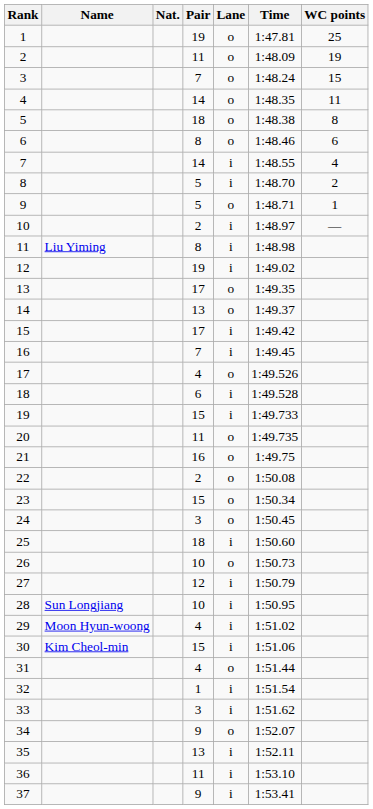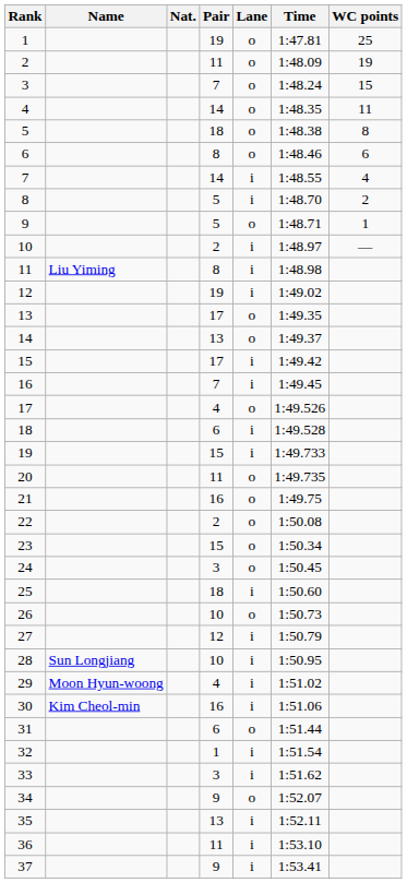 <table class="wikitable sortable" style="text-align:center">
 <tr>
 <th>Rank</th>
 <th>Name</th>
 <th>Nat.</th>
 <th>Pair</th>
 <th>Lane</th>
 <th>Time</th>
 <th>WC points</th>
 </tr>
 <tr>
 <td>1</td>
 <td align=left></td>
 <td></td>
 <td>19</td>
 <td>o</td>
 <td>1:47.81</td>
 <td>25</td>
 </tr>
 <tr>
 <td>2</td>
 <td align=left></td>
 <td></td>
 <td>11</td>
 <td>o</td>
 <td>1:48.09</td>
 <td>19</td>
 </tr>
 <tr>
 <td>3</td>
 <td align=left></td>
 <td></td>
 <td>7</td>
 <td>o</td>
 <td>1:48.24</td>
 <td>15</td>
 </tr>
 <tr>
 <td>4</td>
 <td align=left></td>
 <td></td>
 <td>14</td>
 <td>o</td>
 <td>1:48.35</td>
 <td>11</td>
 </tr>
 <tr>
 <td>5</td>
 <td align=left></td>
 <td></td>
 <td>18</td>
 <td>o</td>
 <td>1:48.38</td>
 <td>8</td>
 </tr>
 <tr>
 <td>6</td>
 <td align=left></td>
 <td></td>
 <td>8</td>
 <td>o</td>
 <td>1:48.46</td>
 <td>6</td>
 </tr>
 <tr>
 <td>7</td>
 <td align=left></td>
 <td></td>
 <td>14</td>
 <td>i</td>
 <td>1:48.55</td>
 <td>4</td>
 </tr>
 <tr>
 <td>8</td>
 <td align=left></td>
 <td></td>
 <td>5</td>
 <td>i</td>
 <td>1:48.70</td>
 <td>2</td>
 </tr>
 <tr>
 <td>9</td>
 <td align=left></td>
 <td></td>
 <td>5</td>
 <td>o</td>
 <td>1:48.71</td>
 <td>1</td>
 </tr>
 <tr>
 <td>10</td>
 <td align=left></td>
 <td></td>
 <td>2</td>
 <td>i</td>
 <td>1:48.97</td>
 <td>—</td>
 </tr>
 <tr>
 <td>11</td>
 <td align=left><a href='#'>Liu Yiming</a></td>
 <td></td>
 <td>8</td>
 <td>i</td>
 <td>1:48.98</td>
 <td></td>
 </tr>
 <tr>
 <td>12</td>
 <td align=left></td>
 <td></td>
 <td>19</td>
 <td>i</td>
 <td>1:49.02</td>
 <td></td>
 </tr>
 <tr>
 <td>13</td>
 <td align=left></td>
 <td></td>
 <td>17</td>
 <td>o</td>
 <td>1:49.35</td>
 <td></td>
 </tr>
 <tr>
 <td>14</td>
 <td align=left></td>
 <td></td>
 <td>13</td>
 <td>o</td>
 <td>1:49.37</td>
 <td></td>
 </tr>
 <tr>
 <td>15</td>
 <td align=left></td>
 <td></td>
 <td>17</td>
 <td>i</td>
 <td>1:49.42</td>
 <td></td>
 </tr>
 <tr>
 <td>16</td>
 <td align=left></td>
 <td></td>
 <td>7</td>
 <td>i</td>
 <td>1:49.45</td>
 <td></td>
 </tr>
 <tr>
 <td>17</td>
 <td align=left></td>
 <td></td>
 <td>4</td>
 <td>o</td>
 <td>1:49.526</td>
 <td></td>
 </tr>
 <tr>
 <td>18</td>
 <td align=left></td>
 <td></td>
 <td>6</td>
 <td>i</td>
 <td>1:49.528</td>
 <td></td>
 </tr>
 <tr>
 <td>19</td>
 <td align=left></td>
 <td></td>
 <td>15</td>
 <td>i</td>
 <td>1:49.733</td>
 <td></td>
 </tr>
 <tr>
 <td>20</td>
 <td align=left></td>
 <td></td>
 <td>11</td>
 <td>o</td>
 <td>1:49.735</td>
 <td></td>
 </tr>
 <tr>
 <td>21</td>
 <td align=left></td>
 <td></td>
 <td>16</td>
 <td>o</td>
 <td>1:49.75</td>
 <td></td>
 </tr>
 <tr>
 <td>22</td>
 <td align=left></td>
 <td></td>
 <td>2</td>
 <td>o</td>
 <td>1:50.08</td>
 <td></td>
 </tr>
 <tr>
 <td>23</td>
 <td align=left></td>
 <td></td>
 <td>15</td>
 <td>o</td>
 <td>1:50.34</td>
 <td></td>
 </tr>
 <tr>
 <td>24</td>
 <td align=left></td>
 <td></td>
 <td>3</td>
 <td>o</td>
 <td>1:50.45</td>
 <td></td>
 </tr>
 <tr>
 <td>25</td>
 <td align=left></td>
 <td></td>
 <td>18</td>
 <td>i</td>
 <td>1:50.60</td>
 <td></td>
 </tr>
 <tr>
 <td>26</td>
 <td align=left></td>
 <td></td>
 <td>10</td>
 <td>o</td>
 <td>1:50.73</td>
 <td></td>
 </tr>
 <tr>
 <td>27</td>
 <td align=left></td>
 <td></td>
 <td>12</td>
 <td>i</td>
 <td>1:50.79</td>
 <td></td>
 </tr>
 <tr>
 <td>28</td>
 <td align=left><a href='#'>Sun Longjiang</a></td>
 <td></td>
 <td>10</td>
 <td>i</td>
 <td>1:50.95</td>
 <td></td>
 </tr>
 <tr>
 <td>29</td>
 <td align=left><a href='#'>Moon Hyun-woong</a></td>
 <td></td>
 <td>4</td>
 <td>i</td>
 <td>1:51.02</td>
 <td></td>
 </tr>
 <tr>
 <td>30</td>
 <td align=left><a href='#'>Kim Cheol-min</a></td>
 <td></td>
-<td>15</td>
+<td>16</td>
 <td>i</td>
 <td>1:51.06</td>
 <td></td>
 </tr>
 <tr>
 <td>31</td>
 <td align=left></td>
 <td></td>
-<td>4</td>
+<td>6</td>
 <td>o</td>
 <td>1:51.44</td>
 <td></td>
 </tr>
 <tr>
 <td>32</td>
 <td align=left></td>
 <td></td>
 <td>1</td>
 <td>i</td>
 <td>1:51.54</td>
 <td></td>
 </tr>
 <tr>
 <td>33</td>
 <td align=left></td>
 <td></td>
 <td>3</td>
 <td>i</td>
 <td>1:51.62</td>
 <td></td>
 </tr>
 <tr>
 <td>34</td>
 <td align=left></td>
 <td></td>
 <td>9</td>
 <td>o</td>
 <td>1:52.07</td>
 <td></td>
 </tr>
 <tr>
 <td>35</td>
 <td align=left></td>
 <td></td>
 <td>13</td>
 <td>i</td>
 <td>1:52.11</td>
 <td></td>
 </tr>
 <tr>
 <td>36</td>
 <td align=left></td>
 <td></td>
 <td>11</td>
 <td>i</td>
 <td>1:53.10</td>
 <td></td>
 </tr>
 <tr>
 <td>37</td>
 <td align=left></td>
 <td></td>
 <td>9</td>
 <td>i</td>
 <td>1:53.41</td>
 <td></td>
 </tr>
 </table>
